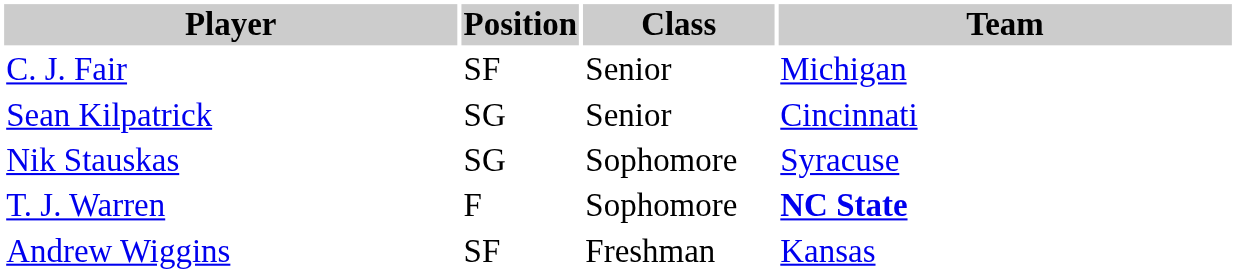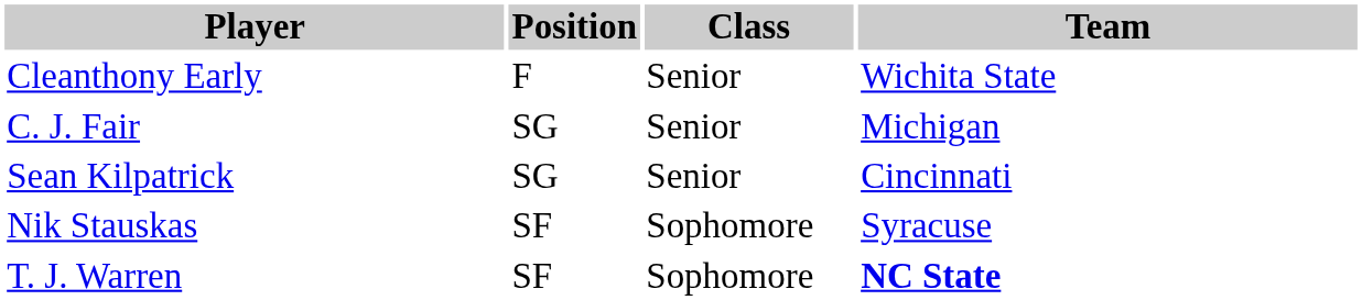 <table style="width:600px" "border:'1' 'solid' 'gray' ">
 <tr>
 <th style="background:#ccc; width:40%;">Player</th>
 <th style="background:#ccc; width:4%;">Position</th>
 <th style="background:#ccc; width:16%;">Class</th>
 <th style="background:#ccc; width:40%;">Team</th>
 </tr>
 <tr>
+<td><a href='#'>Cleanthony Early</a></td>
+<td>F</td>
+<td>Senior</td>
+<td><a href='#'>Wichita State</a></td>
+</tr>
+<tr>
 <td><a href='#'>C. J. Fair</a></td>
-<td>SF</td>
+<td>SG</td>
 <td>Senior</td>
 <td><a href='#'>Michigan</a></td>
 </tr>
 <tr>
 <td><a href='#'>Sean Kilpatrick</a></td>
 <td>SG</td>
 <td>Senior</td>
 <td><a href='#'>Cincinnati</a></td>
 </tr>
 <tr>
 <td><a href='#'>Nik Stauskas</a></td>
-<td>SG</td>
+<td>SF</td>
 <td>Sophomore</td>
 <td><a href='#'>Syracuse</a></td>
 </tr>
 <tr>
 <td><a href='#'>T. J. Warren</a></td>
-<td>F</td>
+<td>SF</td>
 <td>Sophomore</td>
 <td><strong><a href='#'>NC State</a></strong></td>
 </tr>
-<tr>
-<td><a href='#'>Andrew Wiggins</a></td>
-<td>SF</td>
-<td>Freshman</td>
-<td><a href='#'>Kansas</a></td>
-</tr>
 </table>
